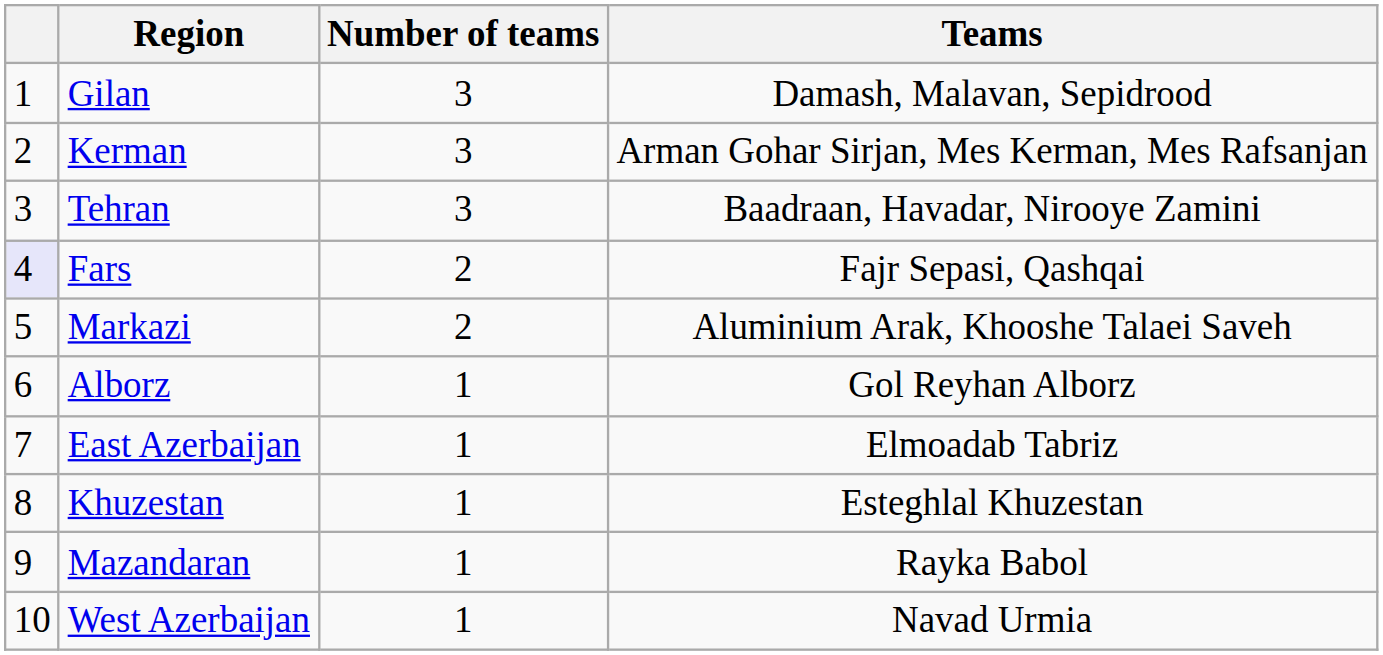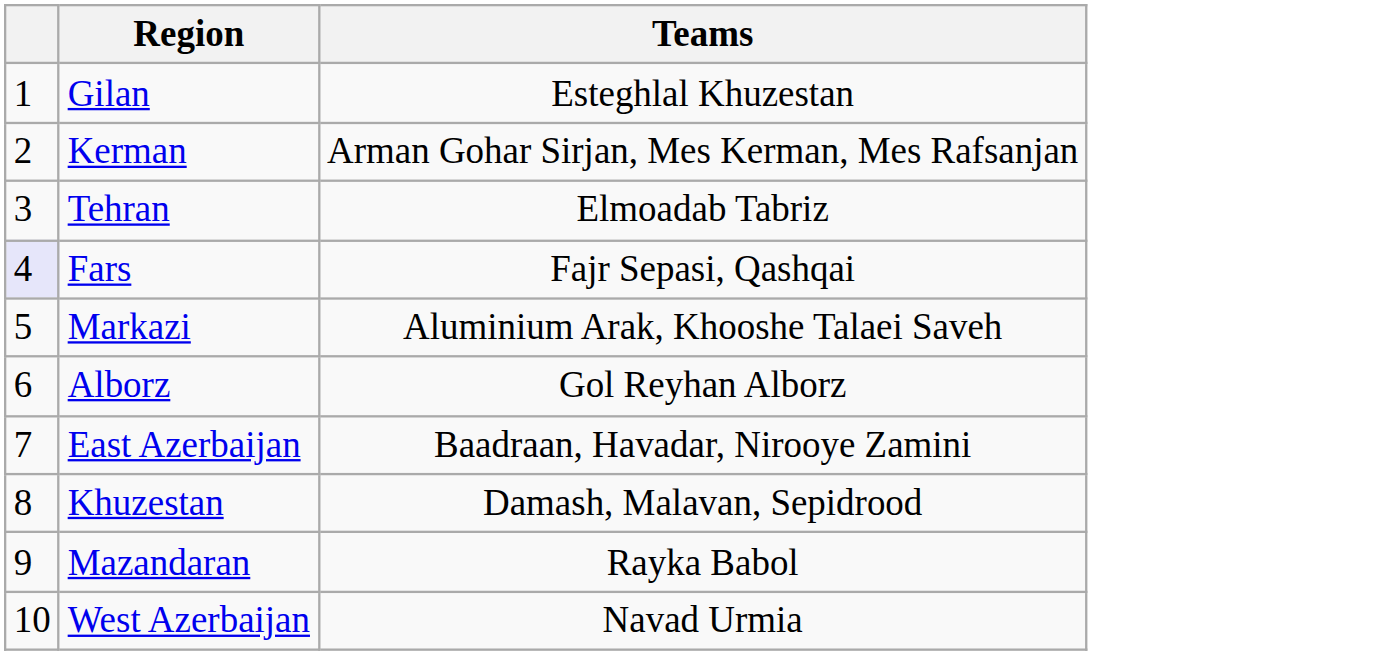 <table class="wikitable">
 <tr>
 <th></th>
 <th>Region</th>
-<th>Number of teams</th>
 <th>Teams</th>
 </tr>
 <tr>
 <td>1</td>
 <td><a href='#'>Gilan</a></td>
-<td align="center">3</td>
-<td align="center">Damash, Malavan, Sepidrood</td>
+<td align="center">Esteghlal Khuzestan</td>
 </tr>
 <tr>
 <td>2</td>
 <td><a href='#'>Kerman</a></td>
-<td align="center">3</td>
 <td align="center">Arman Gohar Sirjan, Mes Kerman, Mes Rafsanjan</td>
 </tr>
 <tr>
 <td>3</td>
 <td><a href='#'>Tehran</a></td>
-<td align="center">3</td>
-<td align="center">Baadraan, Havadar, Nirooye Zamini</td>
+<td align="center">Elmoadab Tabriz</td>
 </tr>
 <tr>
 <td style="background: lavender;">4</td>
 <td><a href='#'>Fars</a></td>
-<td align="center">2</td>
 <td align="center">Fajr Sepasi, Qashqai</td>
 </tr>
 <tr>
 <td>5</td>
 <td><a href='#'>Markazi</a></td>
-<td align="center">2</td>
 <td align="center">Aluminium Arak, Khooshe Talaei Saveh</td>
 </tr>
 <tr>
 <td>6</td>
 <td><a href='#'>Alborz</a></td>
-<td align="center">1</td>
 <td align="center">Gol Reyhan Alborz</td>
 </tr>
 <tr>
 <td>7</td>
 <td><a href='#'>East Azerbaijan</a></td>
-<td align="center">1</td>
-<td align="center">Elmoadab Tabriz</td>
+<td align="center">Baadraan, Havadar, Nirooye Zamini</td>
 </tr>
 <tr>
 <td>8</td>
 <td><a href='#'>Khuzestan</a></td>
-<td align="center">1</td>
-<td align="center">Esteghlal Khuzestan</td>
+<td align="center">Damash, Malavan, Sepidrood</td>
 </tr>
 <tr>
 <td>9</td>
 <td><a href='#'>Mazandaran</a></td>
-<td align="center">1</td>
 <td align="center">Rayka Babol</td>
 </tr>
 <tr>
 <td>10</td>
 <td><a href='#'>West Azerbaijan</a></td>
-<td align="center">1</td>
 <td align="center">Navad Urmia</td>
 </tr>
 </table>
